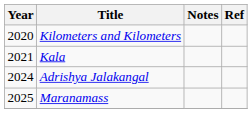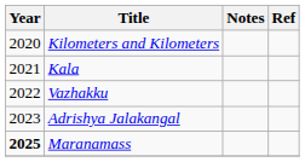 <table class="wikitable sortable">
 <tr>
 <th scope="col">Year</th>
 <th scope="col">Title</th>
 <th>Notes</th>
 <th scope="col" class="unsortable">Ref</th>
 </tr>
 <tr>
 <td>2020</td>
 <td><em><a href='#'>Kilometers and Kilometers</a></em></td>
 <td></td>
 <td></td>
 </tr>
 <tr>
 <td>2021</td>
 <td><em><a href='#'>Kala</a></em></td>
 <td></td>
 <td></td>
 </tr>
 <tr>
-<td>2024</td>
+<td>2022</td>
+<td><em><a href='#'>Vazhakku</a></em></td>
+<td></td>
+<td></td>
+</tr>
+<tr>
+<td>2023</td>
 <td><em><a href='#'>Adrishya Jalakangal</a></em></td>
 <td></td>
 <td></td>
 </tr>
 <tr>
-<td>2025</td>
+<td><strong>2025</strong></td>
 <td><em><a href='#'>Maranamass</a></em></td>
 <td></td>
 <td></td>
 </tr>
 <tr>
 </tr>
 </table>
